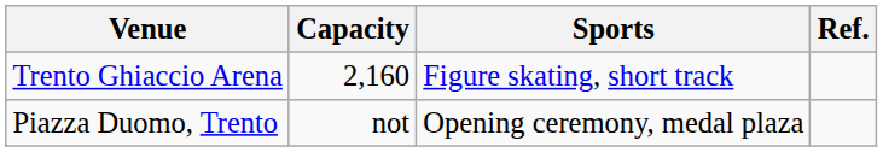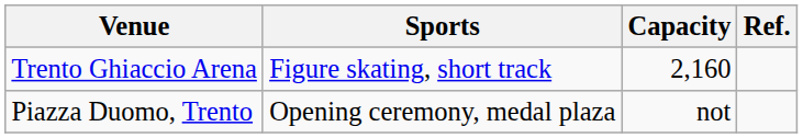 <table class="wikitable">
 <tr>
 <th>Venue</th>
+<th>Sports</th>
 <th>Capacity</th>
-<th>Sports</th>
 <th>Ref.</th>
 </tr>
 <tr>
 <td><a href='#'>Trento Ghiaccio Arena</a></td>
+<td><a href='#'>Figure skating</a>, <a href='#'>short track</a></td>
 <td align=right>2,160</td>
-<td><a href='#'>Figure skating</a>, <a href='#'>short track</a></td>
 <td></td>
 </tr>
 <tr>
 <td>Piazza Duomo, <a href='#'>Trento</a></td>
+<td>Opening ceremony, medal plaza</td>
 <td align=right>not</td>
-<td>Opening ceremony, medal plaza</td>
 <td></td>
 </tr>
 </table>
